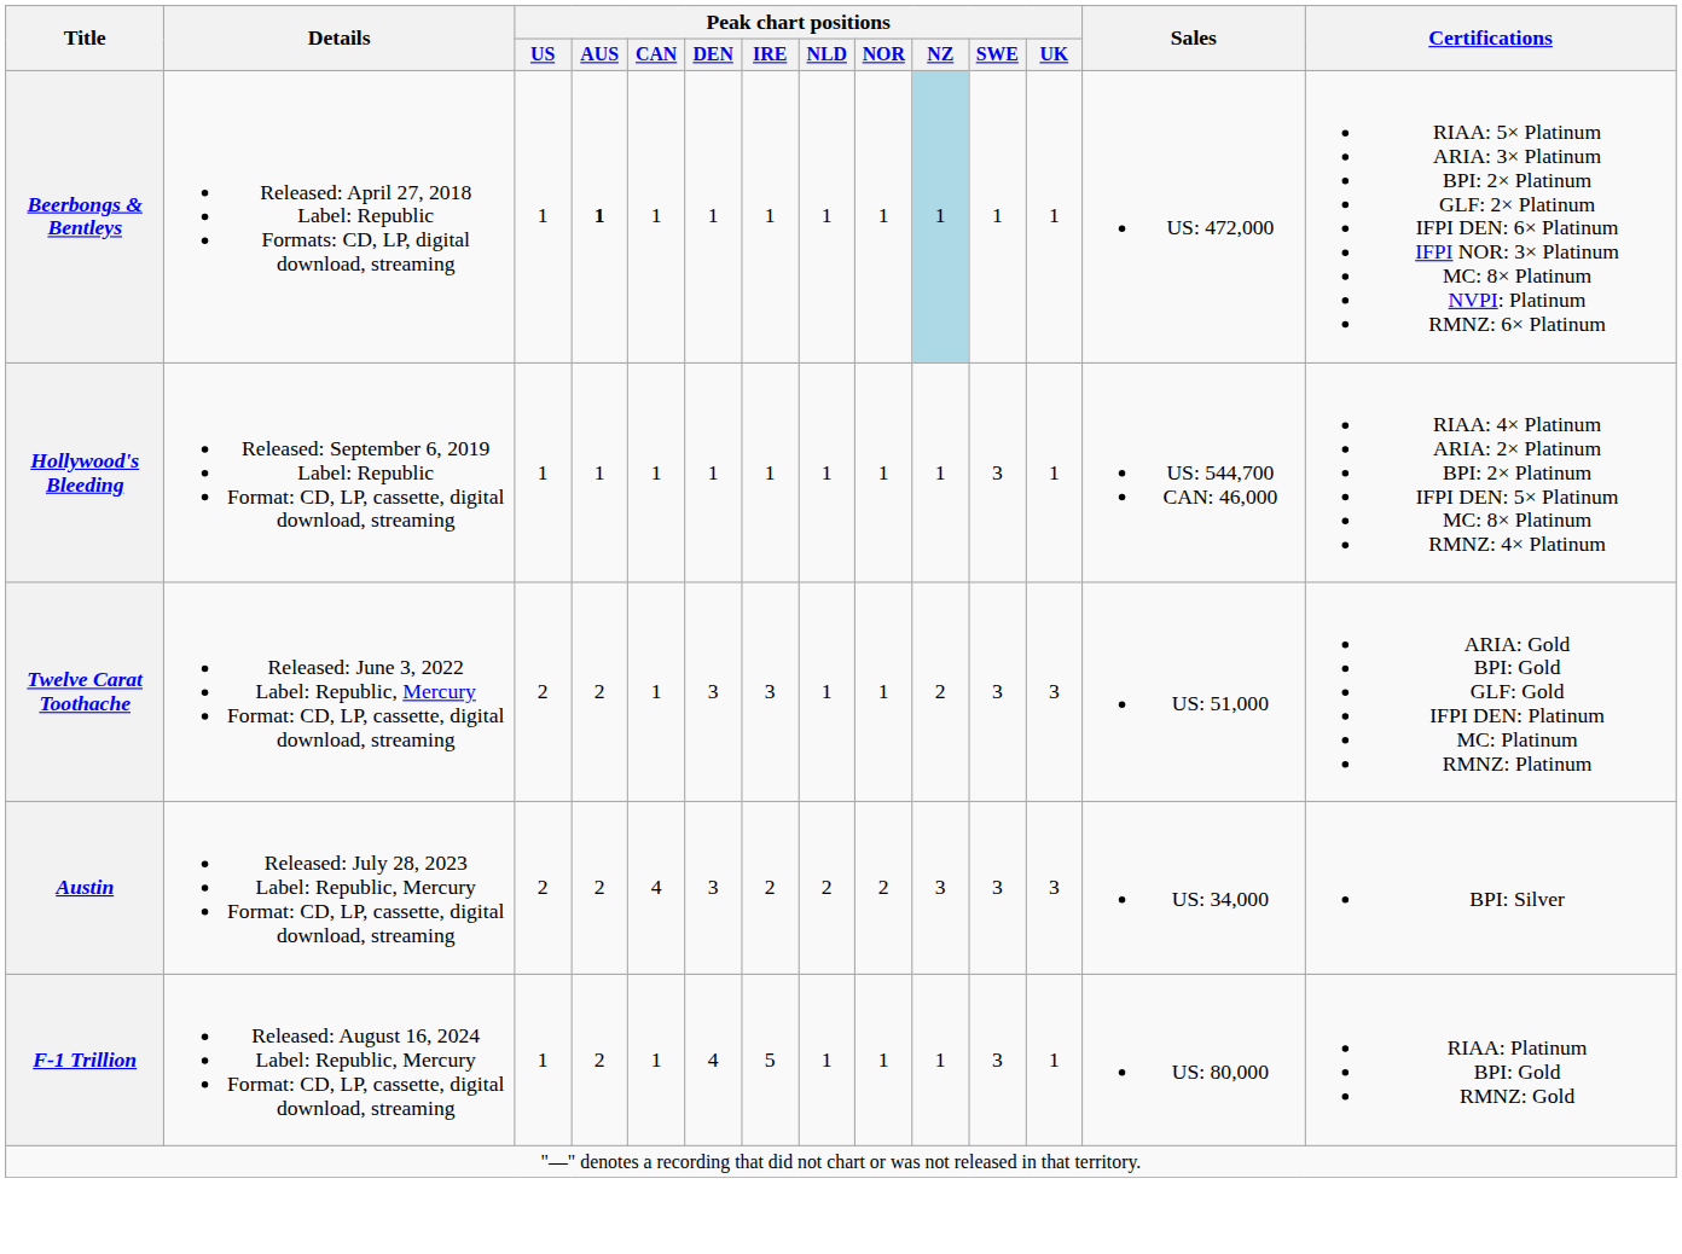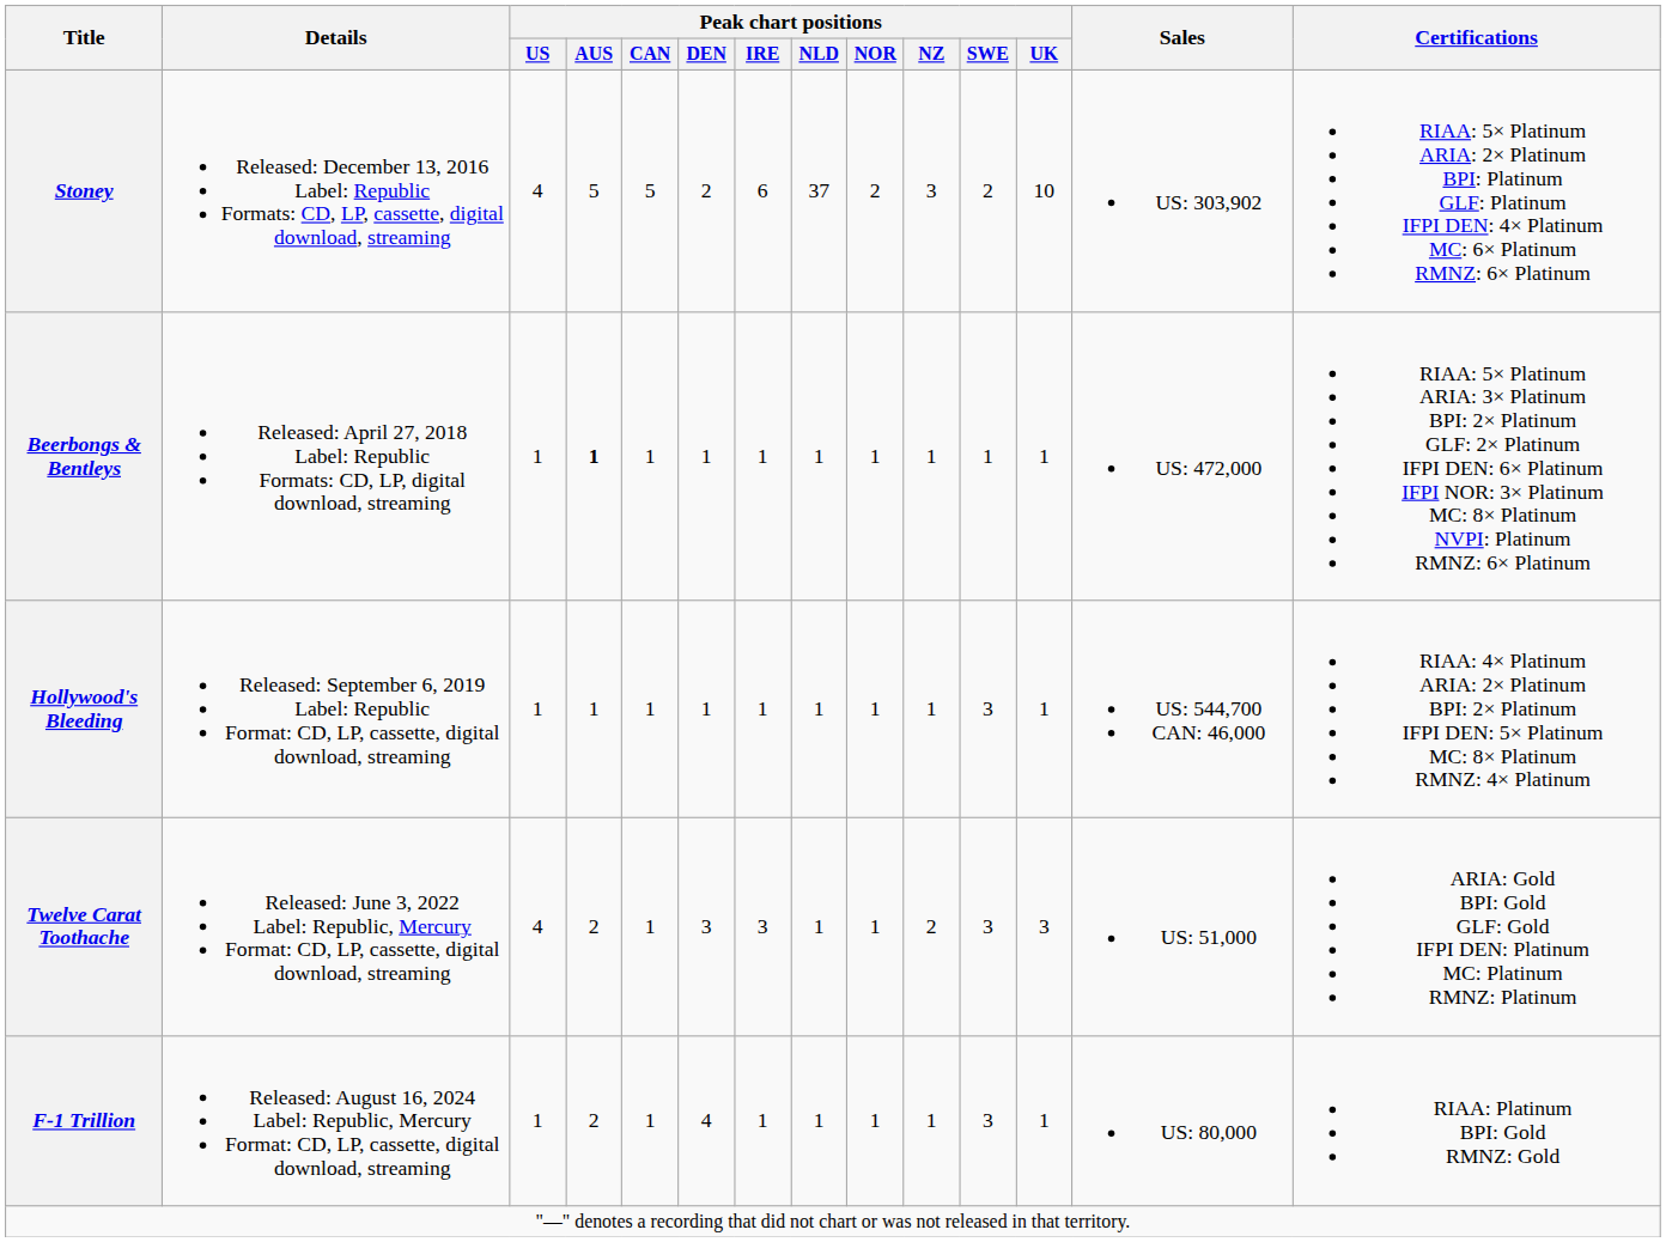 <table class="wikitable plainrowheaders" style="text-align:center;">
 <tr>
 <th scope="col" rowspan="2" style="width:7em;">Title</th>
 <th scope="col" rowspan="2" style="width:16em;">Details</th>
 <th scope="col" colspan="10">Peak chart positions</th>
 <th scope="col" rowspan="2" style="width:10em;">Sales</th>
 <th scope="col" rowspan="2" style="width:17em;"><a href='#'>Certifications</a></th>
 </tr>
 <tr>
 <th scope="col" style="width:2.5em;font-size:90%;"><a href='#'>US</a><br></th>
 <th scope="col" style="width:2.5em;font-size:90%;"><a href='#'>AUS</a><br></th>
 <th scope="col" style="width:2.5em;font-size:90%;"><a href='#'>CAN</a><br></th>
 <th scope="col" style="width:2.5em;font-size:90%;"><a href='#'>DEN</a><br></th>
 <th scope="col" style="width:2.5em;font-size:90%;"><a href='#'>IRE</a><br></th>
 <th scope="col" style="width:2.5em;font-size:90%;"><a href='#'>NLD</a><br></th>
 <th scope="col" style="width:2.5em;font-size:90%;"><a href='#'>NOR</a><br></th>
 <th scope="col" style="width:2.5em;font-size:90%;"><a href='#'>NZ</a><br></th>
 <th scope="col" style="width:2.5em;font-size:90%;"><a href='#'>SWE</a><br></th>
 <th scope="col" style="width:2.5em;font-size:90%;"><a href='#'>UK</a><br></th>
 </tr>
 <tr>
+<th scope="row"><em><a href='#'>Stoney</a></em></th>
+<td><br><ul><li>Released: December 13, 2016</li><li>Label: <a href='#'>Republic</a></li><li>Formats: <a href='#'>CD</a>, <a href='#'>LP</a>, <a href='#'>cassette</a>, <a href='#'>digital download</a>, <a href='#'>streaming</a></li></ul></td>
+<td>4</td>
+<td>5</td>
+<td>5</td>
+<td>2</td>
+<td>6</td>
+<td>37</td>
+<td>2</td>
+<td>3</td>
+<td>2</td>
+<td>10</td>
+<td><br><ul><li>US: 303,902</li></ul></td>
+<td><br><ul><li><a href='#'>RIAA</a>: 5× Platinum</li><li><a href='#'>ARIA</a>: 2× Platinum</li><li><a href='#'>BPI</a>: Platinum</li><li><a href='#'>GLF</a>: Platinum</li><li><a href='#'>IFPI DEN</a>: 4× Platinum</li><li><a href='#'>MC</a>: 6× Platinum</li><li><a href='#'>RMNZ</a>: 6× Platinum</li></ul></td>
+</tr>
+<tr>
 <th scope="row"><em><a href='#'>Beerbongs & Bentleys</a></em></th>
 <td><br><ul><li>Released: April 27, 2018</li><li>Label: Republic</li><li>Formats: CD, LP, digital download, streaming</li></ul></td>
 <td>1</td>
 <td><strong>1</strong></td>
 <td>1</td>
 <td>1</td>
 <td>1</td>
 <td>1</td>
 <td>1</td>
-<td style="background: lightblue;">1</td>
+<td>1</td>
 <td>1</td>
 <td>1</td>
 <td><br><ul><li>US: 472,000</li></ul></td>
 <td><br><ul><li>RIAA: 5× Platinum</li><li>ARIA: 3× Platinum</li><li>BPI: 2× Platinum</li><li>GLF: 2× Platinum</li><li>IFPI DEN: 6× Platinum</li><li><a href='#'>IFPI</a> NOR: 3× Platinum</li><li>MC: 8× Platinum</li><li><a href='#'>NVPI</a>: Platinum</li><li>RMNZ: 6× Platinum</li></ul></td>
 </tr>
 <tr>
 <th scope="row"><em><a href='#'>Hollywood's Bleeding</a></em></th>
 <td><br><ul><li>Released: September 6, 2019</li><li>Label: Republic</li><li>Format: CD, LP, cassette, digital download, streaming</li></ul></td>
 <td>1</td>
 <td>1</td>
 <td>1</td>
 <td>1</td>
 <td>1</td>
 <td>1</td>
 <td>1</td>
 <td>1</td>
 <td>3</td>
 <td>1</td>
 <td><br><ul><li>US: 544,700</li><li>CAN: 46,000</li></ul></td>
 <td><br><ul><li>RIAA: 4× Platinum</li><li>ARIA: 2× Platinum</li><li>BPI: 2× Platinum</li><li>IFPI DEN: 5× Platinum</li><li>MC: 8× Platinum</li><li>RMNZ: 4× Platinum</li></ul></td>
 </tr>
 <tr>
 <th scope="row"><em><a href='#'>Twelve Carat Toothache</a></em></th>
 <td><br><ul><li>Released: June 3, 2022</li><li>Label: Republic, <a href='#'>Mercury</a></li><li>Format: CD, LP, cassette, digital download, streaming</li></ul></td>
-<td>2</td>
+<td>4</td>
 <td>2</td>
 <td>1</td>
 <td>3</td>
 <td>3</td>
 <td>1</td>
 <td>1</td>
 <td>2</td>
 <td>3</td>
 <td>3</td>
 <td><br><ul><li>US: 51,000</li></ul></td>
 <td><br><ul><li>ARIA: Gold</li><li>BPI: Gold</li><li>GLF: Gold</li><li>IFPI DEN: Platinum</li><li>MC: Platinum</li><li>RMNZ: Platinum</li></ul></td>
 </tr>
 <tr>
-<th scope="row"><em><a href='#'>Austin</a></em></th>
-<td><br><ul><li>Released: July 28, 2023</li><li>Label: Republic, Mercury</li><li>Format: CD, LP, cassette, digital download, streaming</li></ul></td>
-<td>2</td>
-<td>2</td>
-<td>4</td>
-<td>3</td>
-<td>2</td>
-<td>2</td>
-<td>2</td>
-<td>3</td>
-<td>3</td>
-<td>3</td>
-<td><br><ul><li>US: 34,000</li></ul></td>
-<td><br><ul><li>BPI: Silver</li></ul></td>
-</tr>
-<tr>
 <th scope="row"><em><a href='#'>F-1 Trillion</a></em></th>
 <td><br><ul><li>Released: August 16, 2024</li><li>Label: Republic, Mercury</li><li>Format: CD, LP, cassette, digital download, streaming</li></ul></td>
 <td>1</td>
 <td>2</td>
 <td>1</td>
 <td>4</td>
-<td>5</td>
+<td>1</td>
 <td>1</td>
 <td>1</td>
 <td>1</td>
 <td>3</td>
 <td>1</td>
 <td><br><ul><li>US: 80,000</li></ul></td>
 <td><br><ul><li>RIAA: Platinum</li><li>BPI: Gold</li><li>RMNZ: Gold</li></ul></td>
 </tr>
 <tr>
 <td colspan="14" style="font-size:90%">"—" denotes a recording that did not chart or was not released in that territory.</td>
 </tr>
 </table>
